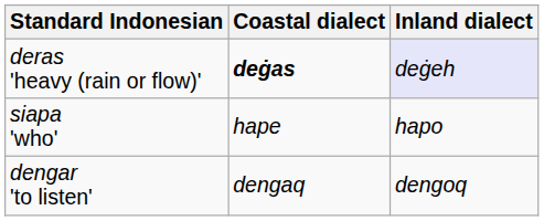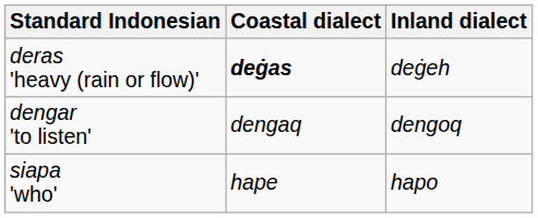 <table class="wikitable">
 <tr>
 <th>Standard Indonesian</th>
 <th>Coastal dialect</th>
 <th>Inland dialect</th>
 </tr>
 <tr>
 <td><em>deras</em><br>'heavy (rain or flow)'</td>
 <td><strong><em>deġas</em></strong></td>
-<td style="background: lavender;"><em>deġeh</em></td>
+<td><em>deġeh</em></td>
+</tr>
+<tr>
+<td><em>dengar</em><br>'to listen'</td>
+<td><em>dengaq</em></td>
+<td><em>dengoq</em></td>
 </tr>
 <tr>
 <td><em>siapa</em><br>'who'</td>
 <td><em>hape</em></td>
 <td><em>hapo</em></td>
 </tr>
-<tr>
-<td><em>dengar</em><br>'to listen'</td>
-<td><em>dengaq</em></td>
-<td><em>dengoq</em></td>
-</tr>
 </table>
